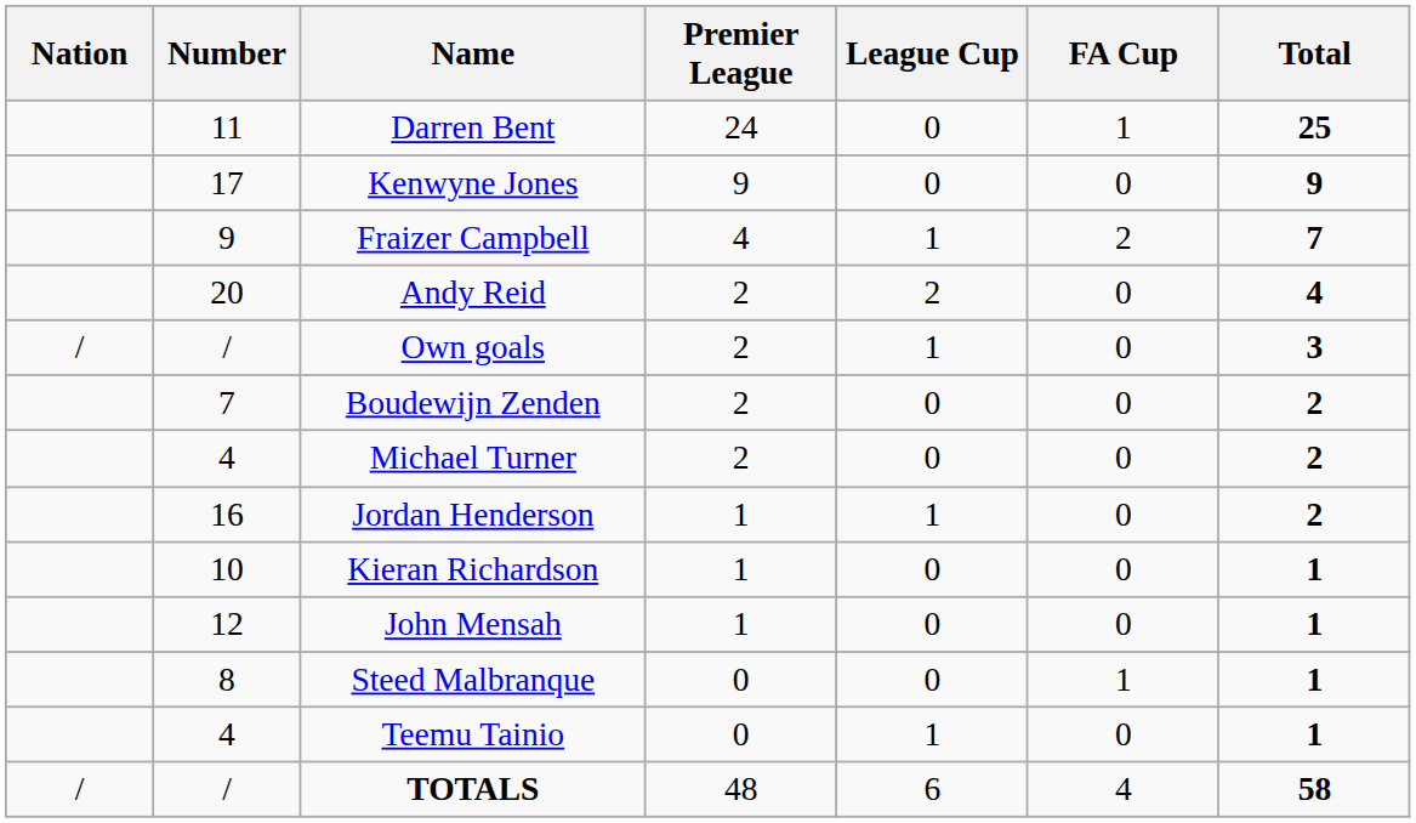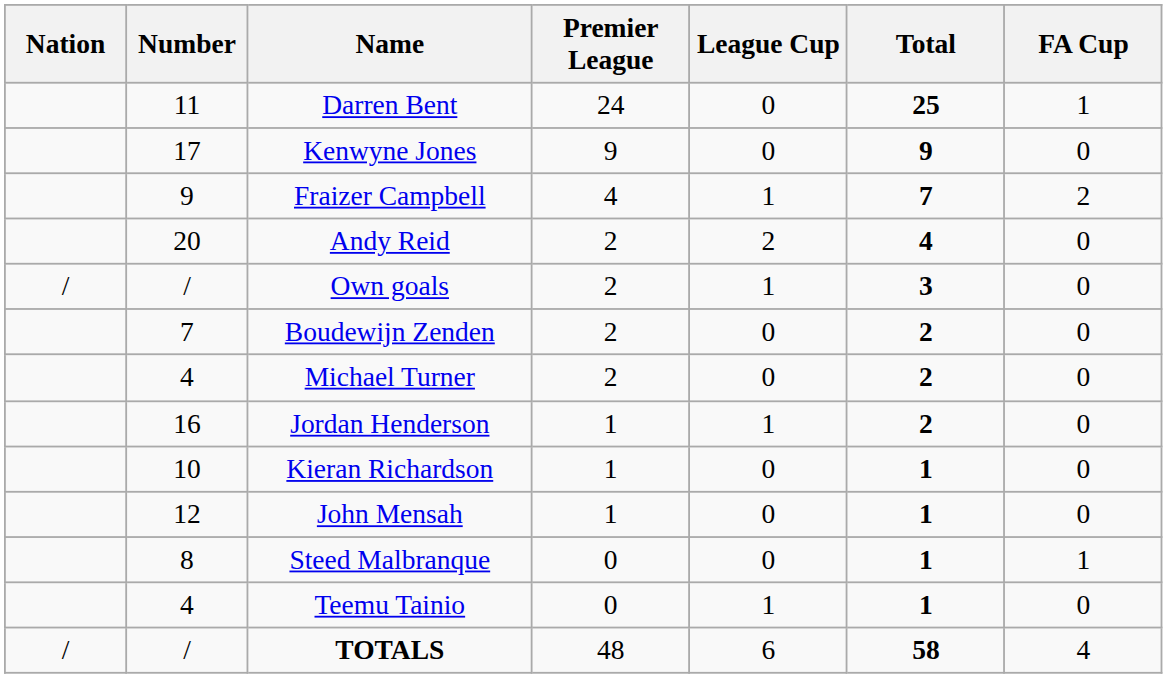 <table class="wikitable" style="font-size: 95%; text-align: center;">
 <tr>
 <th width=60>Nation</th>
 <th width=60>Number</th>
 <th width=150>Name</th>
 <th width=80>Premier League</th>
 <th width=80>League Cup</th>
+<th width=80>Total</th>
 <th width=80>FA Cup</th>
-<th width=80>Total</th>
 </tr>
 <tr>
 <td></td>
 <td>11</td>
 <td><a href='#'>Darren Bent</a></td>
 <td>24</td>
 <td>0</td>
+<td><strong>25</strong></td>
 <td>1</td>
-<td><strong>25</strong></td>
 </tr>
 <tr>
 <td></td>
 <td>17</td>
 <td><a href='#'>Kenwyne Jones</a></td>
 <td>9</td>
 <td>0</td>
+<td><strong>9</strong></td>
 <td>0</td>
-<td><strong>9</strong></td>
 </tr>
 <tr>
 <td></td>
 <td>9</td>
 <td><a href='#'>Fraizer Campbell</a></td>
 <td>4</td>
 <td>1</td>
+<td><strong>7</strong></td>
 <td>2</td>
-<td><strong>7</strong></td>
 </tr>
 <tr>
 <td></td>
 <td>20</td>
 <td><a href='#'>Andy Reid</a></td>
 <td>2</td>
 <td>2</td>
+<td><strong>4</strong></td>
 <td>0</td>
-<td><strong>4</strong></td>
 </tr>
 <tr>
 <td>/</td>
 <td>/</td>
 <td><a href='#'>Own goals</a></td>
 <td>2</td>
 <td>1</td>
+<td><strong>3</strong></td>
 <td>0</td>
-<td><strong>3</strong></td>
 </tr>
 <tr>
 <td></td>
 <td>7</td>
 <td><a href='#'>Boudewijn Zenden</a></td>
 <td>2</td>
 <td>0</td>
+<td><strong>2</strong></td>
 <td>0</td>
-<td><strong>2</strong></td>
 </tr>
 <tr>
 <td></td>
 <td>4</td>
 <td><a href='#'>Michael Turner</a></td>
 <td>2</td>
 <td>0</td>
+<td><strong>2</strong></td>
 <td>0</td>
-<td><strong>2</strong></td>
 </tr>
 <tr>
 <td></td>
 <td>16</td>
 <td><a href='#'>Jordan Henderson</a></td>
 <td>1</td>
 <td>1</td>
+<td><strong>2</strong></td>
 <td>0</td>
-<td><strong>2</strong></td>
 </tr>
 <tr>
 <td></td>
 <td>10</td>
 <td><a href='#'>Kieran Richardson</a></td>
 <td>1</td>
 <td>0</td>
+<td><strong>1</strong></td>
 <td>0</td>
-<td><strong>1</strong></td>
 </tr>
 <tr>
 <td></td>
 <td>12</td>
 <td><a href='#'>John Mensah</a></td>
 <td>1</td>
 <td>0</td>
+<td><strong>1</strong></td>
 <td>0</td>
-<td><strong>1</strong></td>
 </tr>
 <tr>
 <td></td>
 <td>8</td>
 <td><a href='#'>Steed Malbranque</a></td>
 <td>0</td>
 <td>0</td>
+<td><strong>1</strong></td>
 <td>1</td>
-<td><strong>1</strong></td>
 </tr>
 <tr>
 <td></td>
 <td>4</td>
 <td><a href='#'>Teemu Tainio</a></td>
 <td>0</td>
 <td>1</td>
+<td><strong>1</strong></td>
 <td>0</td>
-<td><strong>1</strong></td>
 </tr>
 <tr>
 <td>/</td>
 <td>/</td>
 <td><strong>TOTALS</strong></td>
 <td>48</td>
 <td>6</td>
+<td><strong>58</strong></td>
 <td>4</td>
-<td><strong>58</strong></td>
 </tr>
 </table>
